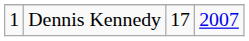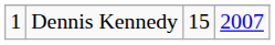 <table class="wikitable">
 <tr>
 </tr>
 <tr>
 <td>1</td>
 <td>Dennis Kennedy</td>
-<td>17</td>
+<td>15</td>
 <td><a href='#'>2007</a></td>
 </tr>
 </table>
